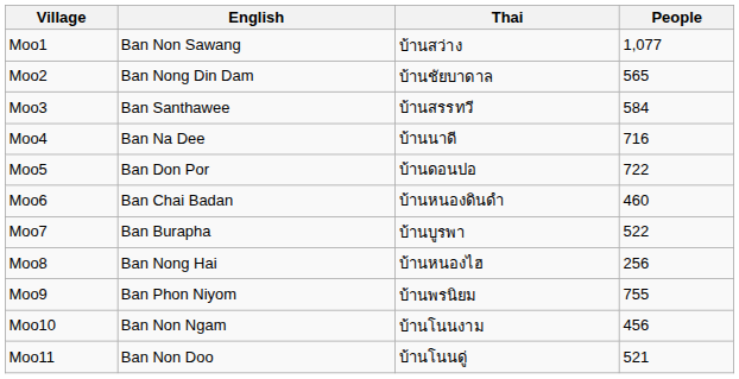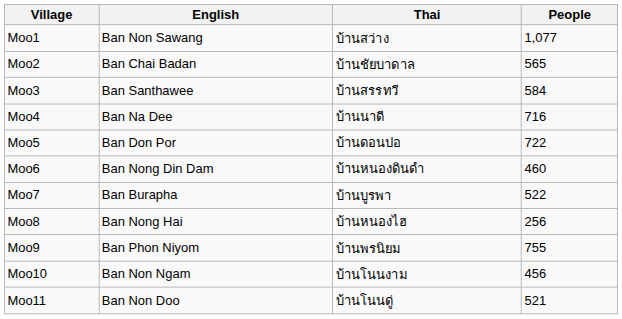 <table class="wikitable" style="width:60%;">
 <tr>
 <th>Village</th>
 <th>English</th>
 <th>Thai</th>
 <th>People</th>
 </tr>
 <tr>
 <td>Moo1</td>
 <td>Ban Non Sawang</td>
 <td>บ้านสว่าง</td>
 <td>1,077</td>
 </tr>
 <tr>
 <td>Moo2</td>
-<td>Ban Nong Din Dam</td>
+<td>Ban Chai Badan</td>
 <td>บ้านชัยบาดาล</td>
 <td>565</td>
 </tr>
 <tr>
 <td>Moo3</td>
 <td>Ban Santhawee</td>
 <td>บ้านสรรทวี</td>
 <td>584</td>
 </tr>
 <tr>
 <td>Moo4</td>
 <td>Ban Na Dee</td>
 <td>บ้านนาดี</td>
 <td>716</td>
 </tr>
 <tr>
 <td>Moo5</td>
 <td>Ban Don Por</td>
 <td>บ้านดอนปอ</td>
 <td>722</td>
 </tr>
 <tr>
 <td>Moo6</td>
-<td>Ban Chai Badan</td>
+<td>Ban Nong Din Dam</td>
 <td>บ้านหนองดินดำ</td>
 <td>460</td>
 </tr>
 <tr>
 <td>Moo7</td>
 <td>Ban Burapha</td>
 <td>บ้านบูรพา</td>
 <td>522</td>
 </tr>
 <tr>
 <td>Moo8</td>
 <td>Ban Nong Hai</td>
 <td>บ้านหนองไฮ</td>
 <td>256</td>
 </tr>
 <tr>
 <td>Moo9</td>
 <td>Ban Phon Niyom</td>
 <td>บ้านพรนิยม</td>
 <td>755</td>
 </tr>
 <tr>
 <td>Moo10</td>
 <td>Ban Non Ngam</td>
 <td>บ้านโนนงาม</td>
 <td>456</td>
 </tr>
 <tr>
 <td>Moo11</td>
 <td>Ban Non Doo</td>
 <td>บ้านโนนดู่</td>
 <td>521</td>
 </tr>
 </table>
